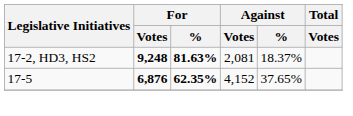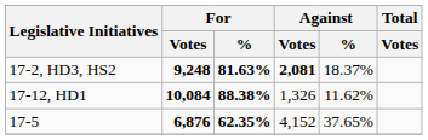 <table class=wikitable style=text-align:right>
 <tr>
 <th rowspan=2>Legislative Initiatives</th>
 <th colspan=2>For</th>
 <th colspan=2>Against</th>
 <th colspan=1>Total</th>
 </tr>
 <tr>
 <th>Votes</th>
 <th>%</th>
 <th>Votes</th>
 <th>%</th>
 <th>Votes</th>
 </tr>
 <tr>
 <td align=left>17-2, HD3, HS2</td>
 <td><strong>9,248</strong></td>
 <td><strong>81.63%</strong></td>
-<td>2,081</td>
+<td><strong>2,081</strong></td>
 <td>18.37%</td>
 <td 11,329></td>
+</tr>
+<tr>
+<td align=left>17-12, HD1</td>
+<td><strong>10,084</strong></td>
+<td><strong>88.38%</strong></td>
+<td>1,326</td>
+<td>11.62%</td>
+<td 11,410></td>
 </tr>
 <tr>
 <td align=left>17-5</td>
 <td><strong>6,876</strong></td>
 <td><strong>62.35%</strong></td>
 <td>4,152</td>
 <td>37.65%</td>
 <td 11,028></td>
 </tr>
 <tr>
 </tr>
 </table>
